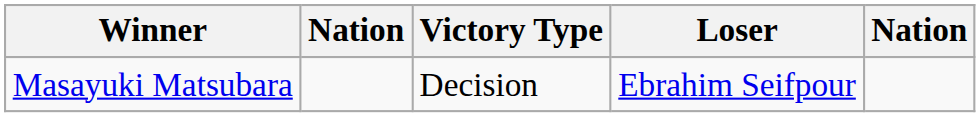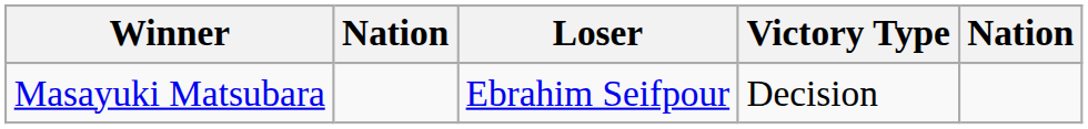 <table class="wikitable sortable" style="text-align:left;">
 <tr>
 <th>Winner</th>
 <th>Nation</th>
+<th>Loser</th>
 <th>Victory Type</th>
-<th>Loser</th>
 <th>Nation</th>
 </tr>
 <tr>
 <td><a href='#'>Masayuki Matsubara</a></td>
 <td></td>
+<td><a href='#'>Ebrahim Seifpour</a></td>
 <td>Decision</td>
-<td><a href='#'>Ebrahim Seifpour</a></td>
 <td></td>
 </tr>
 </table>
